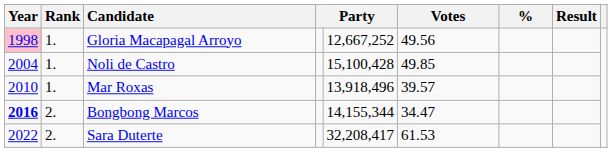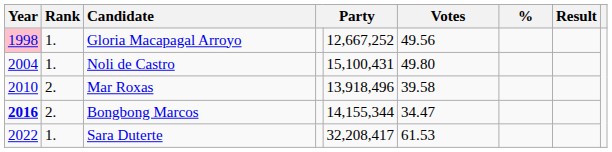 <table class="wikitable">
 <tr>
 <th>Year</th>
 <th width=5px>Rank</th>
 <th style="text-align:left;width: 15em">Candidate</th>
 <th colspan=2>Party</th>
 <th width=100px>Votes</th>
 <th width=50px>%</th>
 <th>Result</th>
 <th></th>
 </tr>
 <tr>
 <td style="background: pink;"><a href='#'>1998</a></td>
 <td>1.</td>
 <td width=200px style="text-align:left;"><a href='#'>Gloria Macapagal Arroyo</a></td>
 <td></td>
 <td>12,667,252</td>
 <td>49.56</td>
 <td></td>
 <td></td>
 </tr>
 <tr>
 <td><a href='#'>2004</a></td>
 <td>1.</td>
 <td width=200px style="text-align:left;"><a href='#'>Noli de Castro</a></td>
 <td></td>
-<td>15,100,428</td>
-<td>49.85</td>
+<td>15,100,431</td>
+<td>49.80</td>
 <td></td>
 <td></td>
 </tr>
 <tr>
 <td><a href='#'>2010</a></td>
-<td>1.</td>
+<td>2.</td>
 <td width=200px style="text-align:left;"><a href='#'>Mar Roxas</a></td>
 <td></td>
 <td>13,918,496</td>
-<td>39.57</td>
+<td>39.58</td>
 <td></td>
 <td></td>
 </tr>
 <tr>
 <td><strong><a href='#'>2016</a></strong></td>
 <td>2.</td>
 <td width=200px style="text-align:left;"><a href='#'>Bongbong Marcos</a></td>
 <td></td>
 <td>14,155,344</td>
 <td>34.47</td>
 <td></td>
 <td></td>
 </tr>
 <tr>
 <td><a href='#'>2022</a></td>
-<td>2.</td>
+<td>1.</td>
 <td width=200px style="text-align:left;"><a href='#'>Sara Duterte</a></td>
 <td></td>
 <td>32,208,417</td>
 <td>61.53</td>
 <td></td>
 <td></td>
 </tr>
 </table>
